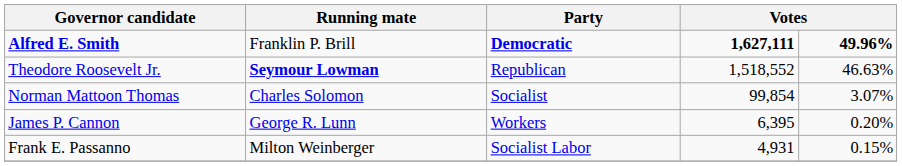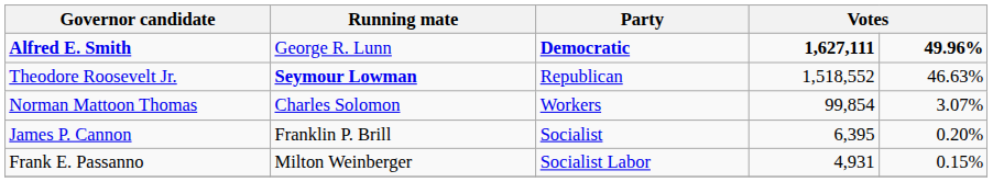 <table class=wikitable>
 <tr bgcolor=lightgrey>
 <th width="20%">Governor candidate</th>
 <th width="20%">Running mate</th>
 <th width="16%">Party</th>
 <th width="18%" colspan="2">Votes</th>
 </tr>
 <tr>
 <td><strong><a href='#'>Alfred E. Smith</a></strong></td>
-<td>Franklin P. Brill</td>
+<td><a href='#'>George R. Lunn</a></td>
 <td><strong><a href='#'>Democratic</a></strong></td>
 <td align="right"><strong>1,627,111</strong></td>
 <td align="right"><strong>49.96%</strong></td>
 </tr>
 <tr>
 <td><a href='#'>Theodore Roosevelt Jr.</a></td>
 <td><strong><a href='#'>Seymour Lowman</a></strong></td>
 <td><a href='#'>Republican</a></td>
 <td align="right">1,518,552</td>
 <td align="right">46.63%</td>
 </tr>
 <tr>
 <td><a href='#'>Norman Mattoon Thomas</a></td>
 <td><a href='#'>Charles Solomon</a></td>
-<td><a href='#'>Socialist</a></td>
+<td><a href='#'>Workers</a></td>
 <td align="right">99,854</td>
 <td align="right">3.07%</td>
 </tr>
 <tr>
 <td><a href='#'>James P. Cannon</a></td>
-<td><a href='#'>George R. Lunn</a></td>
-<td><a href='#'>Workers</a></td>
+<td>Franklin P. Brill</td>
+<td><a href='#'>Socialist</a></td>
 <td align="right">6,395</td>
 <td align="right">0.20%</td>
 </tr>
 <tr>
 <td>Frank E. Passanno</td>
 <td>Milton Weinberger</td>
 <td><a href='#'>Socialist Labor</a></td>
 <td align="right">4,931</td>
 <td align="right">0.15%</td>
 </tr>
 <tr>
 </tr>
 </table>
